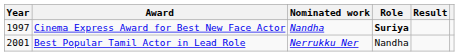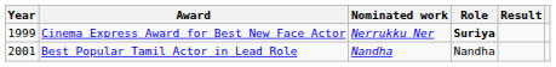 <table class="wikitable">
 <tr>
 <th>Year</th>
 <th>Award</th>
 <th>Nominated work</th>
 <th>Role</th>
 <th>Result</th>
 <th></th>
 </tr>
 <tr>
-<td>1997</td>
+<td>1999</td>
 <td><a href='#'>Cinema Express Award for Best New Face Actor</a></td>
-<td><em><a href='#'>Nandha</a></em></td>
+<td><em><a href='#'>Nerrukku Ner</a></em></td>
 <td><strong>Suriya</strong></td>
 <td></td>
 <td></td>
 </tr>
 <tr>
 <td>2001</td>
 <td><a href='#'>Best Popular Tamil Actor in Lead Role</a></td>
-<td><em><a href='#'>Nerrukku Ner</a></em></td>
+<td><em><a href='#'>Nandha</a></em></td>
 <td>Nandha</td>
 <td></td>
 <td></td>
 </tr>
 </table>
